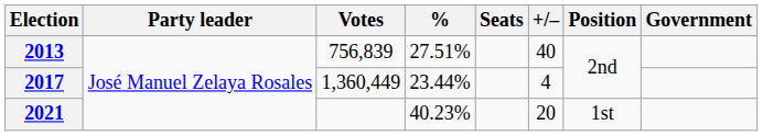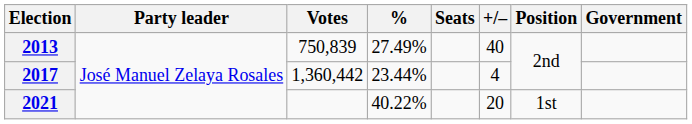 <table class="wikitable" style="text-align:center">
 <tr>
 <th>Election</th>
 <th>Party leader</th>
 <th>Votes</th>
 <th>%</th>
 <th>Seats</th>
 <th>+/–</th>
 <th><strong>Position</strong></th>
 <th>Government</th>
 </tr>
 <tr>
 <th><a href='#'>2013</a></th>
 <td rowspan="3"><a href='#'>José Manuel Zelaya Rosales</a></td>
-<td>756,839</td>
-<td>27.51%</td>
+<td>750,839</td>
+<td>27.49%</td>
 <td></td>
 <td> 40</td>
 <td rowspan="2"> 2nd</td>
 <td></td>
 </tr>
 <tr>
 <th><a href='#'>2017</a></th>
-<td>1,360,449</td>
+<td>1,360,442</td>
 <td>23.44%</td>
 <td></td>
 <td> 4</td>
 <td></td>
 </tr>
 <tr>
 <th><a href='#'>2021</a></th>
 <td></td>
-<td>40.23%</td>
+<td>40.22%</td>
 <td></td>
 <td> 20</td>
 <td> 1st</td>
 <td></td>
 </tr>
 </table>
